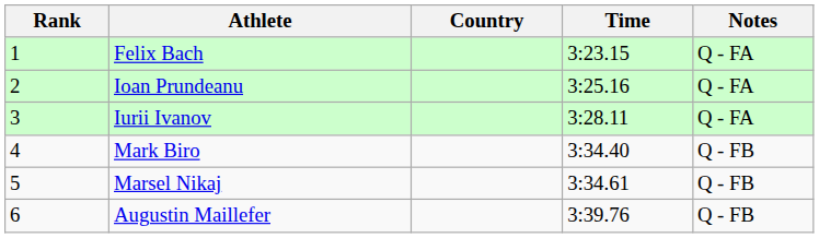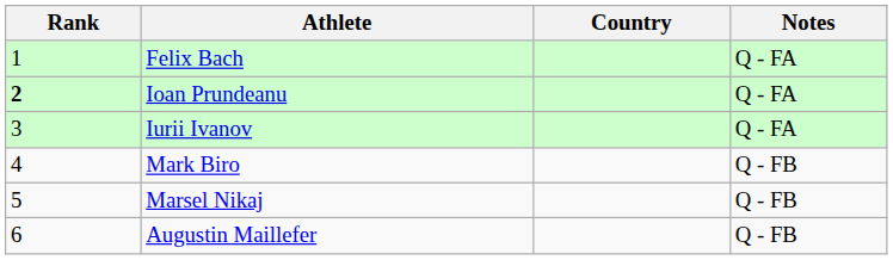 <table class="wikitable" width=50%>
 <tr>
 <th>Rank</th>
 <th>Athlete</th>
 <th>Country</th>
-<th>Time</th>
 <th>Notes</th>
 </tr>
 <tr bgcolor=ccffcc>
 <td>1</td>
 <td><a href='#'>Felix Bach</a></td>
 <td></td>
-<td>3:23.15</td>
 <td>Q - FA</td>
 </tr>
 <tr bgcolor=ccffcc>
-<td>2</td>
+<td><strong>2</strong></td>
 <td><a href='#'>Ioan Prundeanu</a></td>
 <td></td>
-<td>3:25.16</td>
 <td>Q - FA</td>
 </tr>
 <tr bgcolor=ccffcc>
 <td>3</td>
 <td><a href='#'>Iurii Ivanov</a></td>
 <td></td>
-<td>3:28.11</td>
 <td>Q - FA</td>
 </tr>
 <tr>
 <td>4</td>
 <td><a href='#'>Mark Biro</a></td>
 <td></td>
-<td>3:34.40</td>
 <td>Q - FB</td>
 </tr>
 <tr>
 <td>5</td>
 <td><a href='#'>Marsel Nikaj</a></td>
 <td></td>
-<td>3:34.61</td>
 <td>Q - FB</td>
 </tr>
 <tr>
 <td>6</td>
 <td><a href='#'>Augustin Maillefer</a></td>
 <td></td>
-<td>3:39.76</td>
 <td>Q - FB</td>
 </tr>
 </table>
